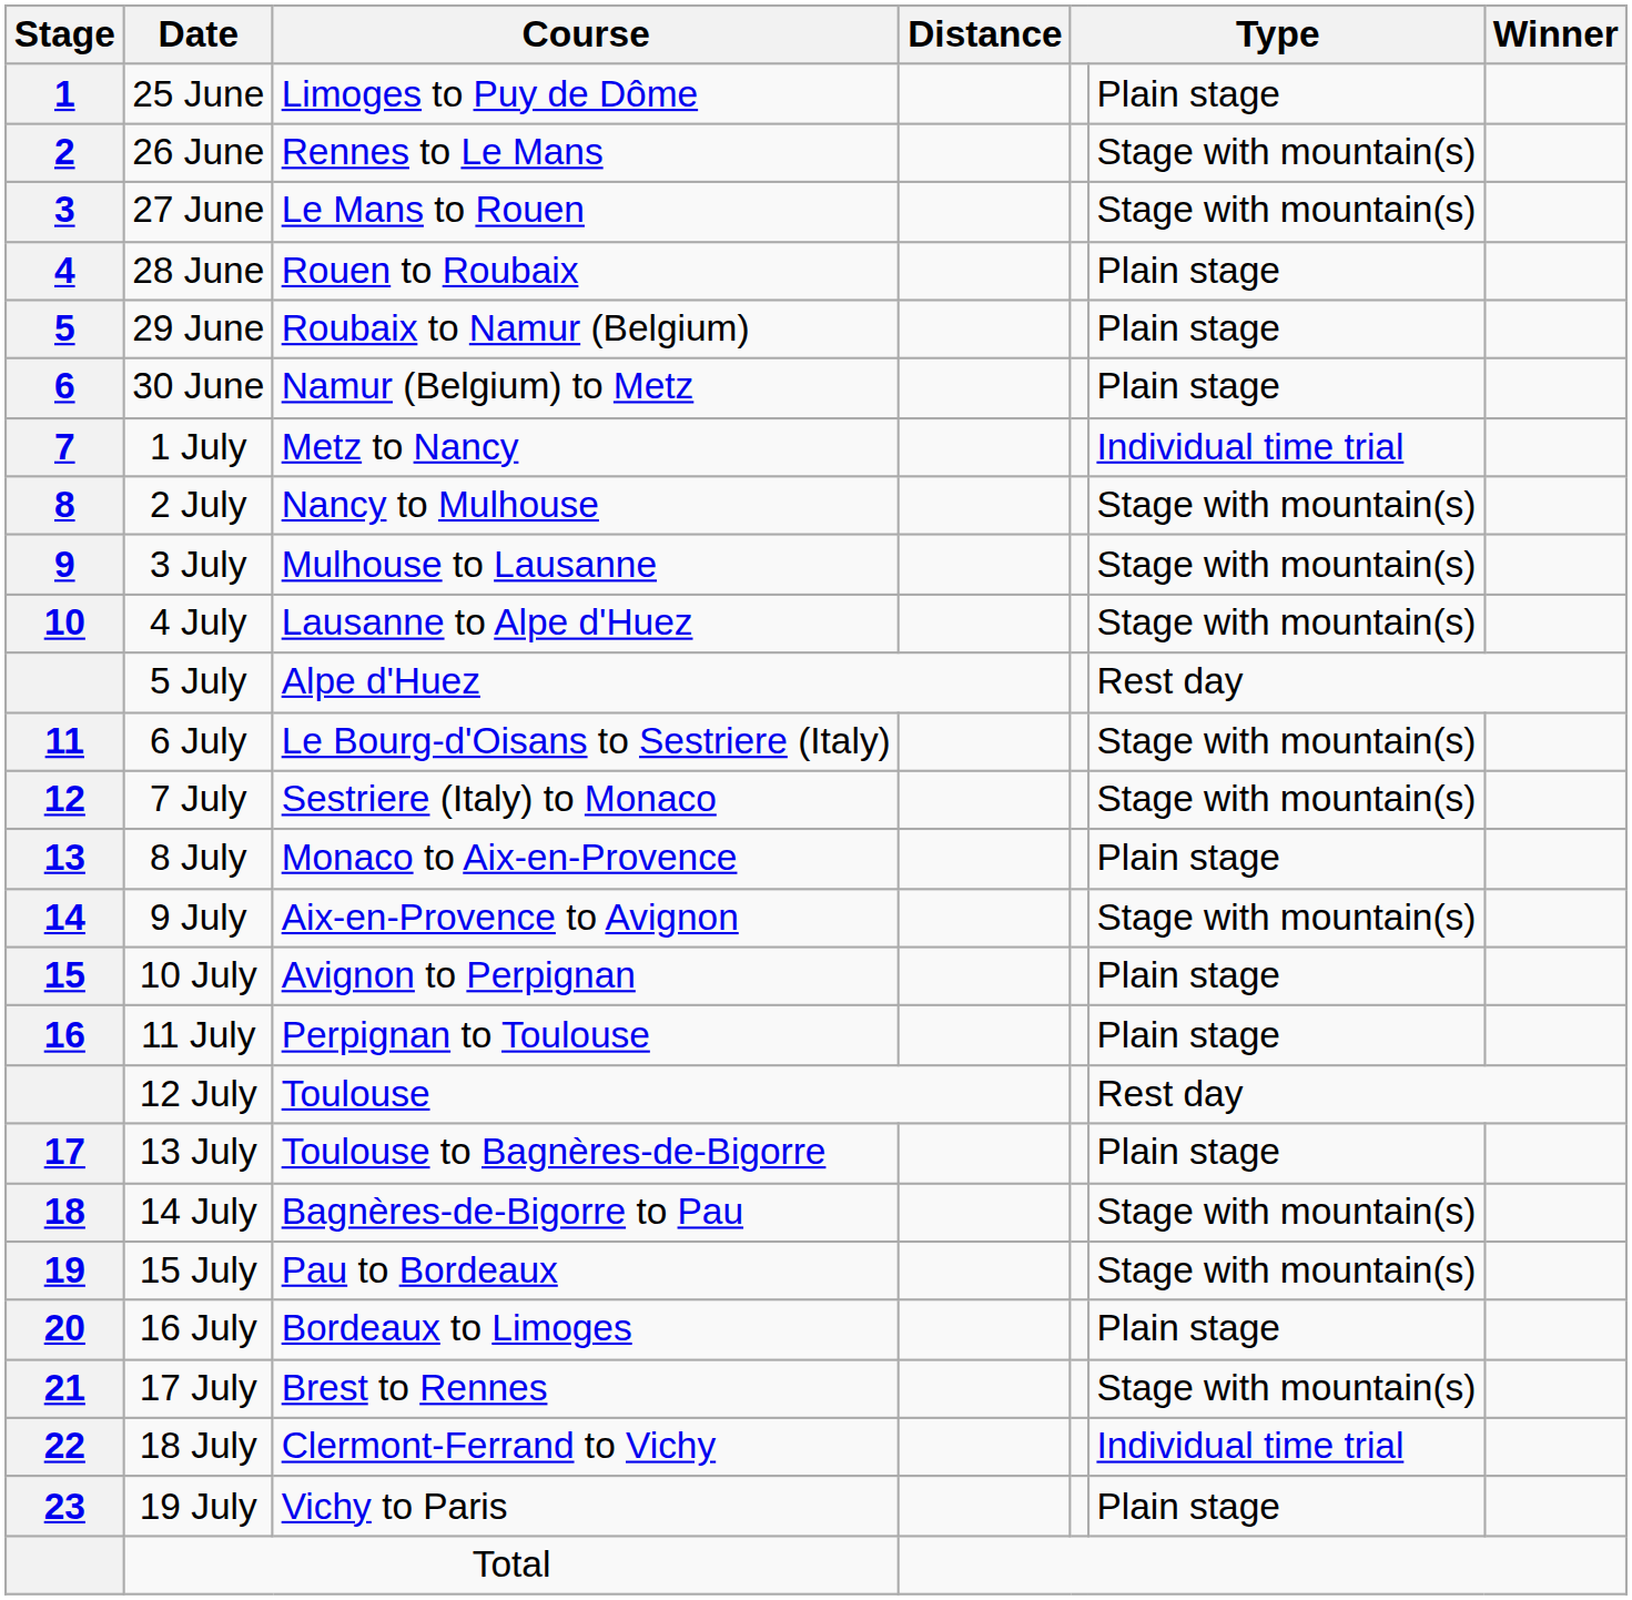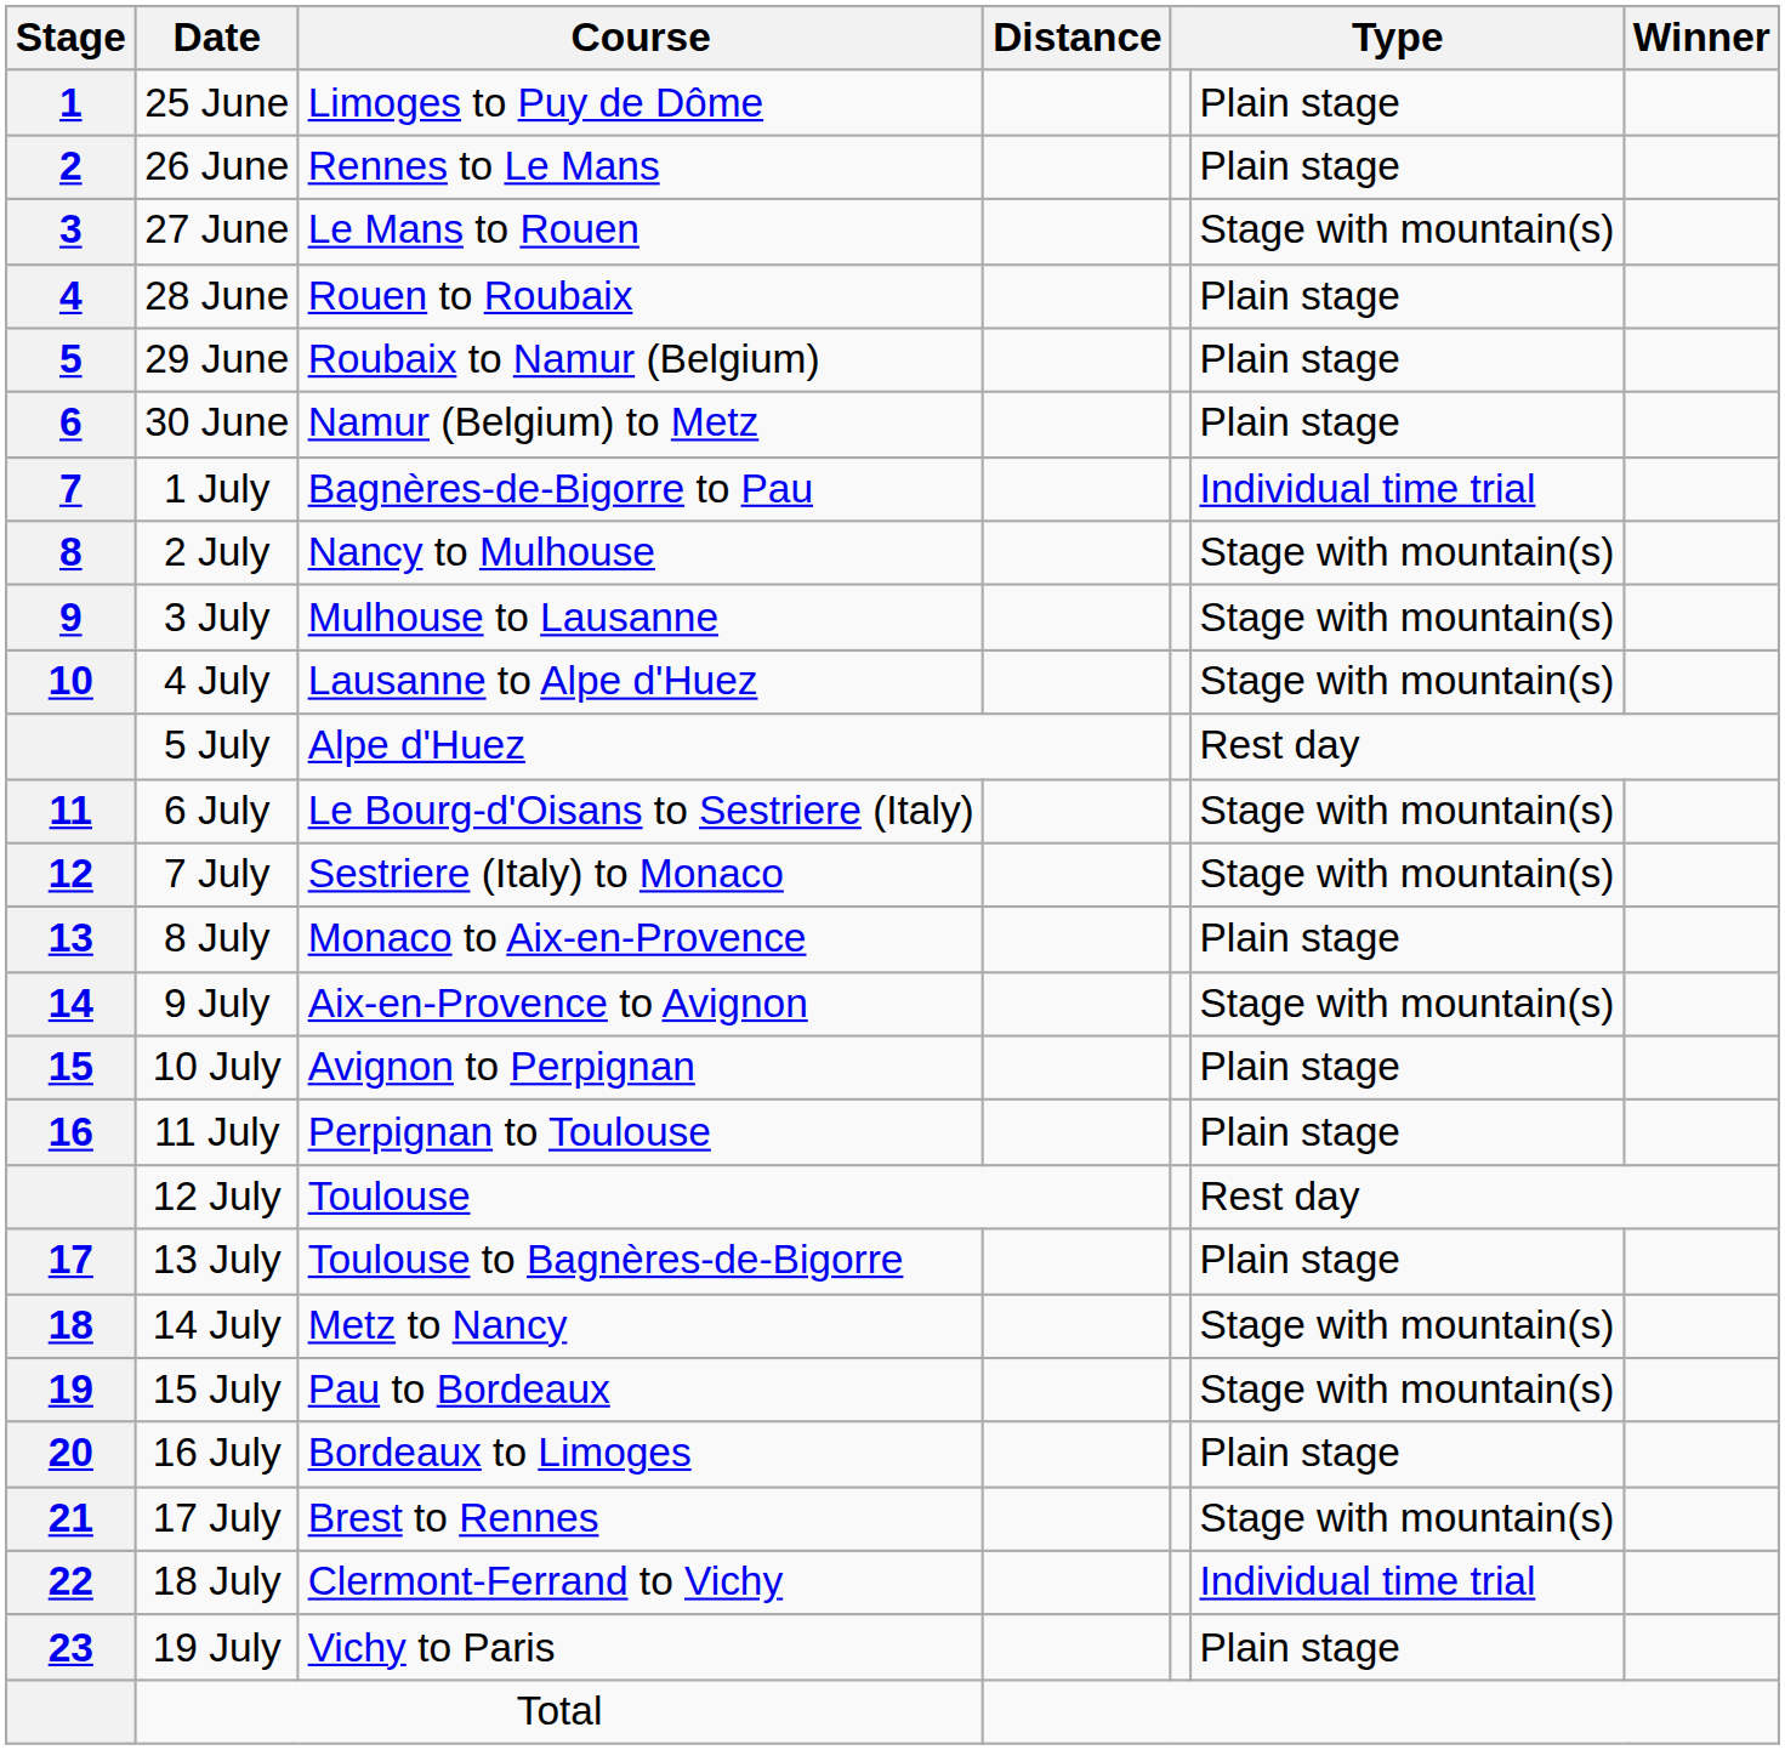 <table class="wikitable">
 <tr>
 <th scope="col">Stage</th>
 <th scope="col">Date</th>
 <th scope="col">Course</th>
 <th scope="col">Distance</th>
 <th scope="col" colspan="2">Type</th>
 <th scope="col">Winner</th>
 </tr>
 <tr>
 <th scope="row"><a href='#'>1</a></th>
 <td style="text-align:center;">25 June</td>
 <td><a href='#'>Limoges</a> to <a href='#'>Puy de Dôme</a></td>
 <td style="text-align:center;"></td>
 <td></td>
 <td>Plain stage</td>
 <td></td>
 </tr>
 <tr>
 <th scope="row"><a href='#'>2</a></th>
 <td style="text-align:center;">26 June</td>
 <td><a href='#'>Rennes</a> to <a href='#'>Le Mans</a></td>
 <td style="text-align:center;"></td>
 <td></td>
-<td>Stage with mountain(s)</td>
+<td>Plain stage</td>
 <td></td>
 </tr>
 <tr>
 <th scope="row"><a href='#'>3</a></th>
 <td style="text-align:center;">27 June</td>
 <td><a href='#'>Le Mans</a> to <a href='#'>Rouen</a></td>
 <td style="text-align:center;"></td>
 <td></td>
 <td>Stage with mountain(s)</td>
 <td></td>
 </tr>
 <tr>
 <th scope="row"><a href='#'>4</a></th>
 <td style="text-align:center;">28 June</td>
 <td><a href='#'>Rouen</a> to <a href='#'>Roubaix</a></td>
 <td style="text-align:center;"></td>
 <td></td>
 <td>Plain stage</td>
 <td></td>
 </tr>
 <tr>
 <th scope="row"><a href='#'>5</a></th>
 <td style="text-align:center;">29 June</td>
 <td><a href='#'>Roubaix</a> to <a href='#'>Namur</a> (Belgium)</td>
 <td style="text-align:center;"></td>
 <td></td>
 <td>Plain stage</td>
 <td></td>
 </tr>
 <tr>
 <th scope="row"><a href='#'>6</a></th>
 <td style="text-align:center;">30 June</td>
 <td><a href='#'>Namur</a> (Belgium) to <a href='#'>Metz</a></td>
 <td style="text-align:center;"></td>
 <td></td>
 <td>Plain stage</td>
 <td></td>
 </tr>
 <tr>
 <th scope="row"><a href='#'>7</a></th>
 <td style="text-align:center;">1 July</td>
-<td><a href='#'>Metz</a> to <a href='#'>Nancy</a></td>
+<td><a href='#'>Bagnères-de-Bigorre</a> to <a href='#'>Pau</a></td>
 <td style="text-align:center;"></td>
 <td></td>
 <td><a href='#'>Individual time trial</a></td>
 <td></td>
 </tr>
 <tr>
 <th scope="row"><a href='#'>8</a></th>
 <td style="text-align:center;">2 July</td>
 <td><a href='#'>Nancy</a> to <a href='#'>Mulhouse</a></td>
 <td style="text-align:center;"></td>
 <td></td>
 <td>Stage with mountain(s)</td>
 <td></td>
 </tr>
 <tr>
 <th scope="row"><a href='#'>9</a></th>
 <td style="text-align:center;">3 July</td>
 <td><a href='#'>Mulhouse</a> to <a href='#'>Lausanne</a></td>
 <td style="text-align:center;"></td>
 <td></td>
 <td>Stage with mountain(s)</td>
 <td></td>
 </tr>
 <tr>
 <th scope="row"><a href='#'>10</a></th>
 <td style="text-align:center;">4 July</td>
 <td><a href='#'>Lausanne</a> to <a href='#'>Alpe d'Huez</a></td>
 <td style="text-align:center;"></td>
 <td></td>
 <td>Stage with mountain(s)</td>
 <td></td>
 </tr>
 <tr>
 <th scope="row"></th>
 <td style="text-align:center;">5 July</td>
 <td colspan="2"><a href='#'>Alpe d'Huez</a></td>
 <td></td>
 <td colspan="2">Rest day</td>
 </tr>
 <tr>
 <th scope="row"><a href='#'>11</a></th>
 <td style="text-align:center;">6 July</td>
 <td><a href='#'>Le Bourg-d'Oisans</a> to <a href='#'>Sestriere</a> (Italy)</td>
 <td style="text-align:center;"></td>
 <td></td>
 <td>Stage with mountain(s)</td>
 <td></td>
 </tr>
 <tr>
 <th scope="row"><a href='#'>12</a></th>
 <td style="text-align:center;">7 July</td>
 <td><a href='#'>Sestriere</a> (Italy) to <a href='#'>Monaco</a></td>
 <td style="text-align:center;"></td>
 <td></td>
 <td>Stage with mountain(s)</td>
 <td></td>
 </tr>
 <tr>
 <th scope="row"><a href='#'>13</a></th>
 <td style="text-align:center;">8 July</td>
 <td><a href='#'>Monaco</a> to <a href='#'>Aix-en-Provence</a></td>
 <td style="text-align:center;"></td>
 <td></td>
 <td>Plain stage</td>
 <td></td>
 </tr>
 <tr>
 <th scope="row"><a href='#'>14</a></th>
 <td style="text-align:center;">9 July</td>
 <td><a href='#'>Aix-en-Provence</a> to <a href='#'>Avignon</a></td>
 <td style="text-align:center;"></td>
 <td></td>
 <td>Stage with mountain(s)</td>
 <td></td>
 </tr>
 <tr>
 <th scope="row"><a href='#'>15</a></th>
 <td style="text-align:center;">10 July</td>
 <td><a href='#'>Avignon</a> to <a href='#'>Perpignan</a></td>
 <td style="text-align:center;"></td>
 <td></td>
 <td>Plain stage</td>
 <td></td>
 </tr>
 <tr>
 <th scope="row"><a href='#'>16</a></th>
 <td style="text-align:center;">11 July</td>
 <td><a href='#'>Perpignan</a> to <a href='#'>Toulouse</a></td>
 <td style="text-align:center;"></td>
 <td></td>
 <td>Plain stage</td>
 <td></td>
 </tr>
 <tr>
 <th scope="row"></th>
 <td style="text-align:center;">12 July</td>
 <td colspan="2"><a href='#'>Toulouse</a></td>
 <td></td>
 <td colspan="2">Rest day</td>
 </tr>
 <tr>
 <th scope="row"><a href='#'>17</a></th>
 <td style="text-align:center;">13 July</td>
 <td><a href='#'>Toulouse</a> to <a href='#'>Bagnères-de-Bigorre</a></td>
 <td style="text-align:center;"></td>
 <td></td>
 <td>Plain stage</td>
 <td></td>
 </tr>
 <tr>
 <th scope="row"><a href='#'>18</a></th>
 <td style="text-align:center;">14 July</td>
-<td><a href='#'>Bagnères-de-Bigorre</a> to <a href='#'>Pau</a></td>
+<td><a href='#'>Metz</a> to <a href='#'>Nancy</a></td>
 <td style="text-align:center;"></td>
 <td></td>
 <td>Stage with mountain(s)</td>
 <td></td>
 </tr>
 <tr>
 <th scope="row"><a href='#'>19</a></th>
 <td style="text-align:center;">15 July</td>
 <td><a href='#'>Pau</a> to <a href='#'>Bordeaux</a></td>
 <td style="text-align:center;"></td>
 <td></td>
 <td>Stage with mountain(s)</td>
 <td></td>
 </tr>
 <tr>
 <th scope="row"><a href='#'>20</a></th>
 <td style="text-align:center;">16 July</td>
 <td><a href='#'>Bordeaux</a> to <a href='#'>Limoges</a></td>
 <td style="text-align:center;"></td>
 <td></td>
 <td>Plain stage</td>
 <td></td>
 </tr>
 <tr>
 <th scope="row"><a href='#'>21</a></th>
 <td style="text-align:center;">17 July</td>
 <td><a href='#'>Brest</a> to <a href='#'>Rennes</a></td>
 <td style="text-align:center;"></td>
 <td></td>
 <td>Stage with mountain(s)</td>
 <td></td>
 </tr>
 <tr>
 <th scope="row"><a href='#'>22</a></th>
 <td style="text-align:center;">18 July</td>
 <td><a href='#'>Clermont-Ferrand</a> to <a href='#'>Vichy</a></td>
 <td style="text-align:center;"></td>
 <td></td>
 <td><a href='#'>Individual time trial</a></td>
 <td></td>
 </tr>
 <tr>
 <th scope="row"><a href='#'>23</a></th>
 <td style="text-align:center;">19 July</td>
 <td><a href='#'>Vichy</a> to Paris</td>
 <td style="text-align:center;"></td>
 <td></td>
 <td>Plain stage</td>
 <td></td>
 </tr>
 <tr>
 <th scope="row"></th>
 <td colspan="2" style="text-align:center">Total</td>
 <td colspan="4" style="text-align:center"></td>
 </tr>
 </table>
